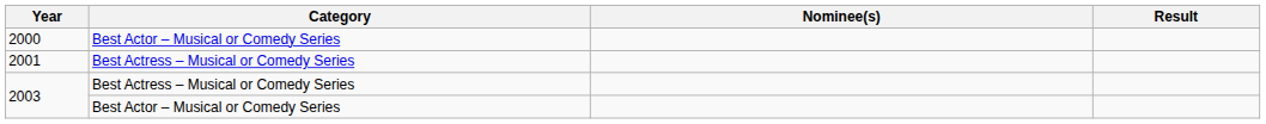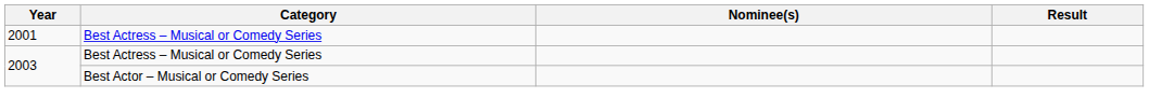 <table class="wikitable" style="font-size: 90%" width=100%>
 <tr>
 <th width="5%">Year</th>
 <th width="30%">Category</th>
 <th width="30%">Nominee(s)</th>
 <th width="10%">Result</th>
-</tr>
-<tr>
-<td>2000</td>
-<td><a href='#'>Best Actor – Musical or Comedy Series</a></td>
-<td></td>
-<td></td>
 </tr>
 <tr>
 <td>2001</td>
 <td><a href='#'>Best Actress – Musical or Comedy Series</a></td>
 <td></td>
 <td></td>
 </tr>
 <tr>
 <td rowspan="2">2003</td>
 <td>Best Actress – Musical or Comedy Series</td>
 <td></td>
 <td></td>
 </tr>
 <tr>
 <td>Best Actor – Musical or Comedy Series</td>
 <td></td>
 <td></td>
 </tr>
 </table>
